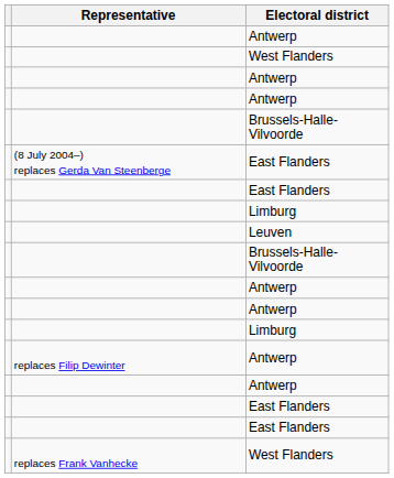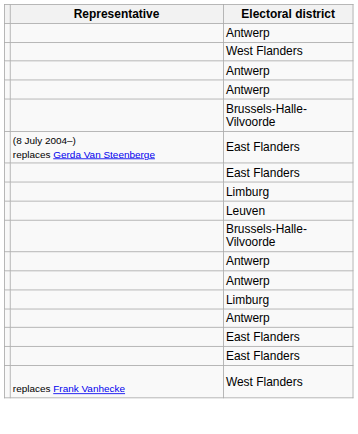 <table class="sortable wikitable" style="text-align:left; font-size:90%">
 <tr>
 <th></th>
 <th width="250">Representative</th>
 <th width="150">Electoral district</th>
 </tr>
 <tr>
 <td></td>
 <td></td>
 <td>Antwerp</td>
 </tr>
 <tr>
 <td></td>
 <td></td>
 <td>West Flanders</td>
 </tr>
 <tr>
 <td></td>
 <td></td>
 <td>Antwerp</td>
 </tr>
 <tr>
 <td></td>
 <td></td>
 <td>Antwerp</td>
 </tr>
 <tr>
 <td></td>
 <td></td>
 <td>Brussels-Halle-Vilvoorde</td>
 </tr>
 <tr>
 <td></td>
 <td> <small>(8 July 2004–)<br>replaces <a href='#'>Gerda Van Steenberge</a></small></td>
 <td>East Flanders</td>
 </tr>
 <tr>
 <td></td>
 <td></td>
 <td>East Flanders</td>
 </tr>
 <tr>
 <td></td>
 <td></td>
 <td>Limburg</td>
 </tr>
 <tr>
 <td></td>
 <td></td>
 <td>Leuven</td>
 </tr>
 <tr>
 <td></td>
 <td></td>
 <td>Brussels-Halle-Vilvoorde</td>
 </tr>
 <tr>
 <td></td>
 <td></td>
 <td>Antwerp</td>
 </tr>
 <tr>
 <td></td>
 <td></td>
 <td>Antwerp</td>
 </tr>
 <tr>
 <td></td>
 <td></td>
 <td>Limburg</td>
 </tr>
 <tr>
 <td></td>
-<td><small><br>replaces <a href='#'>Filip Dewinter</a></small></td>
-<td>Antwerp</td>
-</tr>
-<tr>
-<td></td>
 <td></td>
 <td>Antwerp</td>
 </tr>
 <tr>
 <td></td>
 <td></td>
 <td>East Flanders</td>
 </tr>
 <tr>
 <td></td>
 <td></td>
 <td>East Flanders</td>
 </tr>
 <tr>
 <td></td>
 <td><small><br>replaces <a href='#'>Frank Vanhecke</a></small></td>
 <td>West Flanders</td>
 </tr>
 </table>
